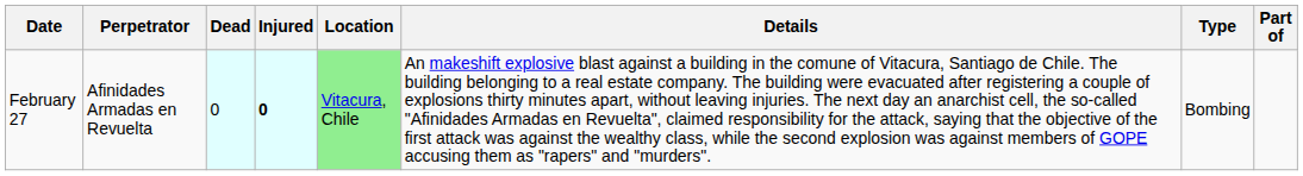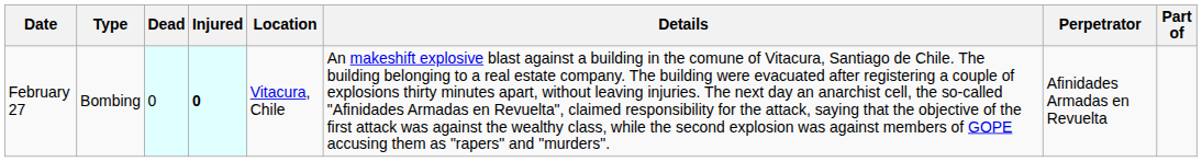 <table class="wikitable" border="1">
 <tr>
 <th>Date</th>
-<th>Perpetrator</th>
+<th>Type</th>
 <th data-sort-type="number">Dead</th>
 <th data-sort-type="number">Injured</th>
 <th>Location</th>
 <th class="unsortable">Details</th>
-<th>Type</th>
+<th>Perpetrator</th>
 <th>Part of<br></th>
 </tr>
 <tr>
 <td>February 27</td>
-<td>Afinidades Armadas en Revuelta</td>
+<td>Bombing</td>
 <td style="background:#E0FFFF;text-align:left">0</td>
 <td style="background:#E0FFFF;text-align:left"><strong>0</strong></td>
-<td style="background: lightgreen;"><a href='#'>Vitacura</a>, Chile</td>
+<td><a href='#'>Vitacura</a>, Chile</td>
 <td>An <a href='#'>makeshift explosive</a> blast against a building in the comune of Vitacura, Santiago de Chile. The building belonging to a real estate company. The building were evacuated after registering a couple of explosions thirty minutes apart, without leaving injuries. The next day an anarchist cell, the so-called "Afinidades Armadas en Revuelta", claimed responsibility for the attack, saying that the objective of the first attack was against the wealthy class, while the second explosion  was against members of <a href='#'>GOPE</a> accusing them as "rapers" and "murders".</td>
-<td>Bombing</td>
+<td>Afinidades Armadas en Revuelta</td>
 <td></td>
 </tr>
 </table>
